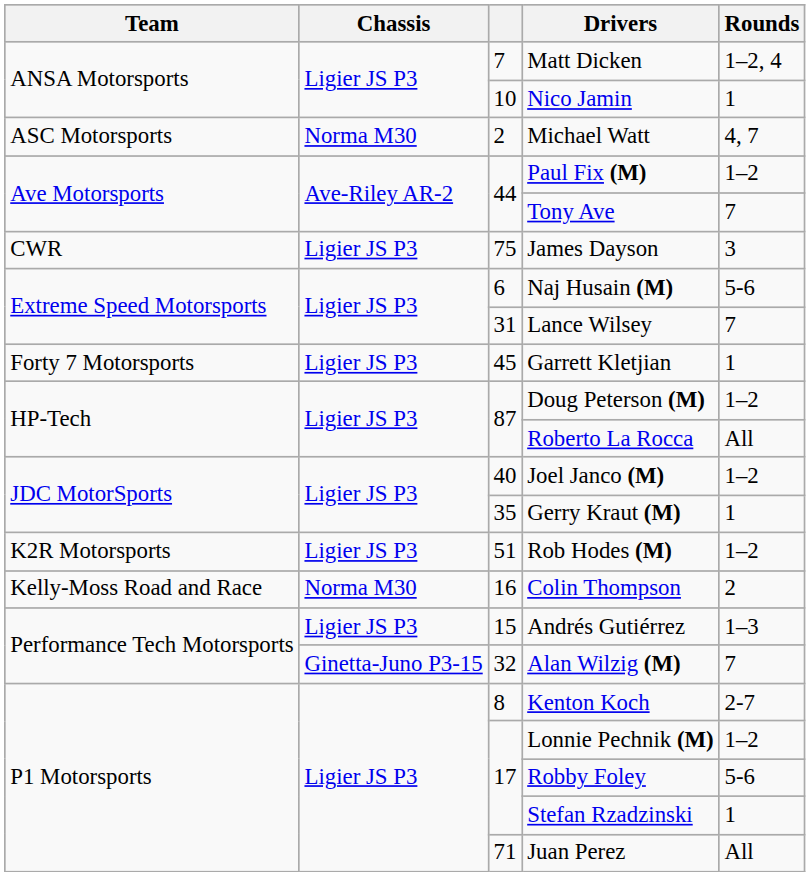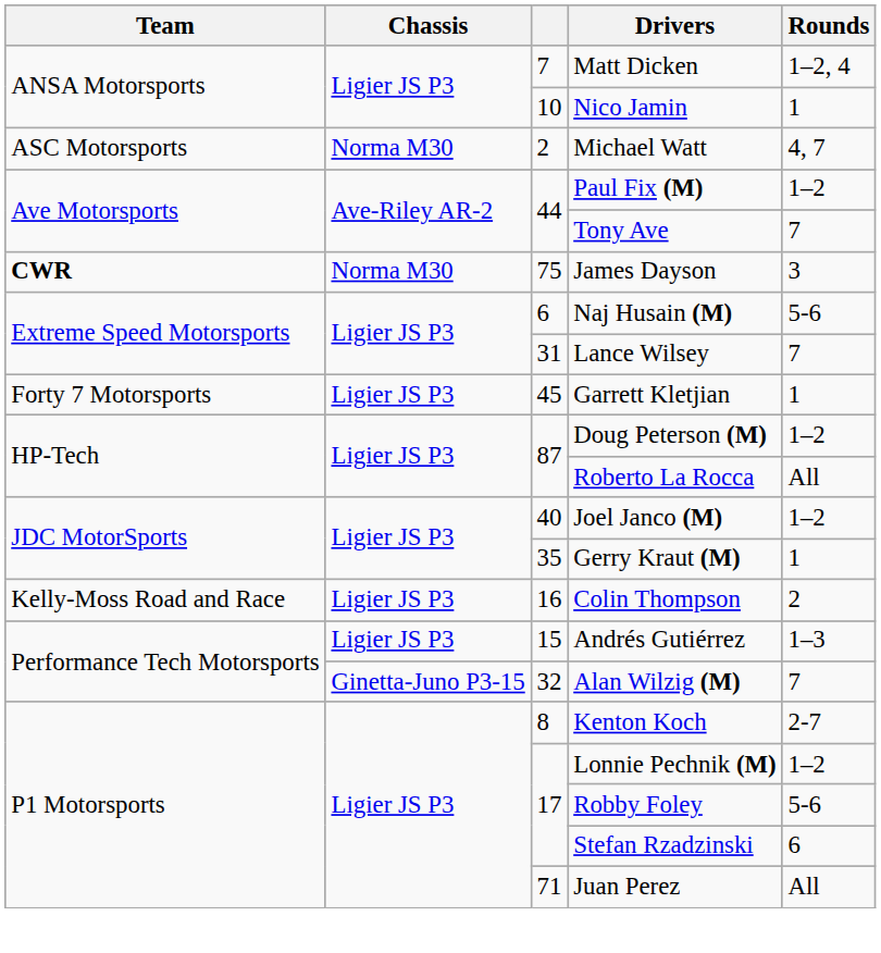 <table class="wikitable" style="font-size: 85%;">
 <tr>
 <th>Team</th>
 <th>Chassis</th>
 <th></th>
 <th>Drivers</th>
 <th>Rounds</th>
 </tr>
 <tr>
 <td rowspan=2>ANSA Motorsports</td>
 <td rowspan=2><a href='#'>Ligier JS P3</a></td>
 <td>7</td>
 <td> Matt Dicken</td>
 <td>1–2, 4</td>
 </tr>
 <tr>
 <td>10</td>
 <td> <a href='#'>Nico Jamin</a></td>
 <td>1</td>
 </tr>
 <tr>
 <td>ASC Motorsports</td>
 <td><a href='#'>Norma M30</a></td>
 <td>2</td>
 <td> Michael Watt</td>
 <td>4, 7</td>
 </tr>
 <tr>
 <td rowspan=2><a href='#'>Ave Motorsports</a></td>
 <td rowspan=2><a href='#'>Ave-Riley AR-2</a></td>
 <td rowspan=2>44</td>
 <td> <a href='#'>Paul Fix</a> <strong>(M)</strong></td>
 <td>1–2</td>
 </tr>
 <tr>
 <td> <a href='#'>Tony Ave</a></td>
 <td>7</td>
 </tr>
 <tr>
-<td>CWR</td>
-<td><a href='#'>Ligier JS P3</a></td>
+<td><strong>CWR</strong></td>
+<td><a href='#'>Norma M30</a></td>
 <td>75</td>
 <td> James Dayson</td>
 <td>3</td>
 </tr>
 <tr>
 <td rowspan=2><a href='#'>Extreme Speed Motorsports</a></td>
 <td rowspan=2><a href='#'>Ligier JS P3</a></td>
 <td>6</td>
 <td> Naj Husain <strong>(M)</strong></td>
 <td>5-6</td>
 </tr>
 <tr>
 <td>31</td>
 <td> Lance Wilsey</td>
 <td>7</td>
 </tr>
 <tr>
 <td>Forty 7 Motorsports</td>
 <td><a href='#'>Ligier JS P3</a></td>
 <td>45</td>
 <td> Garrett Kletjian</td>
 <td>1</td>
 </tr>
 <tr>
 <td rowspan=2>HP-Tech</td>
 <td rowspan=2><a href='#'>Ligier JS P3</a></td>
 <td rowspan=2>87</td>
 <td> Doug Peterson <strong>(M)</strong></td>
 <td>1–2</td>
 </tr>
 <tr>
 <td> <a href='#'>Roberto La Rocca</a></td>
 <td>All</td>
 </tr>
 <tr>
 <td rowspan=2><a href='#'>JDC MotorSports</a></td>
 <td rowspan=2><a href='#'>Ligier JS P3</a></td>
 <td>40</td>
 <td> Joel Janco <strong>(M)</strong></td>
 <td>1–2</td>
 </tr>
 <tr>
 <td>35</td>
 <td> Gerry Kraut <strong>(M)</strong></td>
 <td>1</td>
 </tr>
 <tr>
-<td>K2R Motorsports</td>
+<td>Kelly-Moss Road and Race</td>
 <td><a href='#'>Ligier JS P3</a></td>
-<td>51</td>
-<td> Rob Hodes <strong>(M)</strong></td>
-<td>1–2</td>
-</tr>
-<tr>
-<td>Kelly-Moss Road and Race</td>
-<td><a href='#'>Norma M30</a></td>
 <td>16</td>
 <td> <a href='#'>Colin Thompson</a></td>
 <td>2</td>
 </tr>
 <tr>
 <td rowspan=2>Performance Tech Motorsports</td>
 <td><a href='#'>Ligier JS P3</a></td>
 <td>15</td>
 <td> Andrés Gutiérrez</td>
 <td>1–3</td>
 </tr>
 <tr>
 <td><a href='#'>Ginetta-Juno P3-15</a></td>
 <td>32</td>
 <td> <a href='#'>Alan Wilzig</a> <strong>(M)</strong></td>
 <td>7</td>
 </tr>
 <tr>
 <td rowspan=5>P1 Motorsports</td>
 <td rowspan=5><a href='#'>Ligier JS P3</a></td>
 <td>8</td>
 <td> <a href='#'>Kenton Koch</a></td>
 <td>2-7</td>
 </tr>
 <tr>
 <td rowspan=3>17</td>
 <td> Lonnie Pechnik <strong>(M)</strong></td>
 <td>1–2</td>
 </tr>
 <tr>
 <td> <a href='#'>Robby Foley</a></td>
 <td>5-6</td>
 </tr>
 <tr>
 <td> <a href='#'>Stefan Rzadzinski</a></td>
-<td>1</td>
+<td>6</td>
 </tr>
 <tr>
 <td>71</td>
 <td> Juan Perez</td>
 <td>All</td>
 </tr>
 </table>
